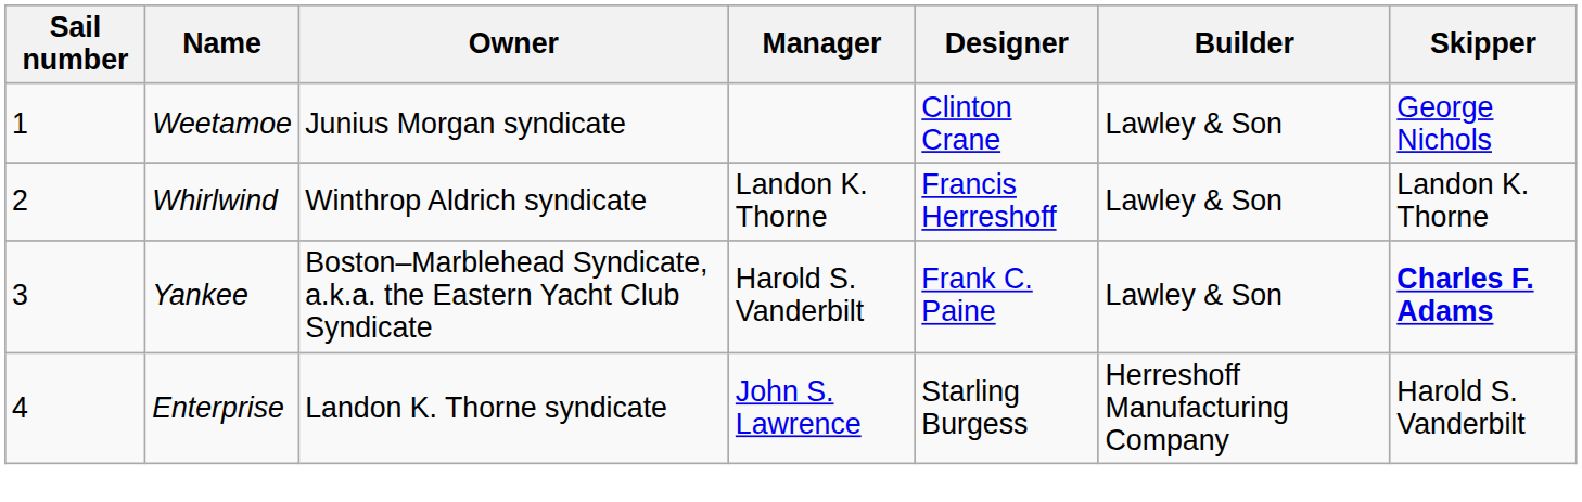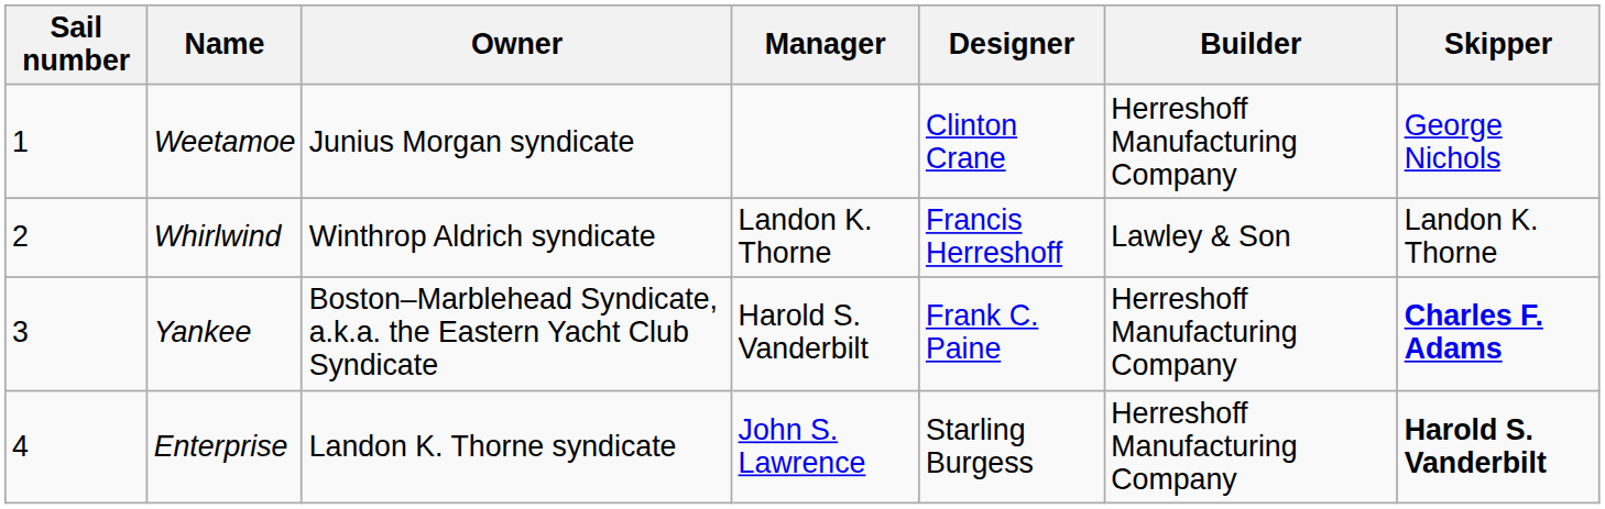 <table class="wikitable">
 <tr>
 <th>Sail number</th>
 <th>Name</th>
 <th>Owner</th>
 <th>Manager</th>
 <th>Designer</th>
 <th>Builder</th>
 <th>Skipper</th>
 </tr>
 <tr>
 <td>1</td>
 <td><em>Weetamoe</em></td>
 <td>Junius Morgan syndicate</td>
 <td></td>
 <td><a href='#'>Clinton Crane</a></td>
-<td>Lawley & Son</td>
+<td>Herreshoff Manufacturing Company</td>
 <td><a href='#'>George Nichols</a></td>
 </tr>
 <tr>
 <td>2</td>
 <td><em>Whirlwind</em></td>
 <td>Winthrop Aldrich syndicate</td>
 <td>Landon K. Thorne</td>
 <td><a href='#'>Francis Herreshoff</a></td>
 <td>Lawley & Son</td>
 <td>Landon K. Thorne</td>
 </tr>
 <tr>
 <td>3</td>
 <td><em>Yankee</em></td>
 <td>Boston–Marblehead Syndicate, a.k.a. the Eastern Yacht Club Syndicate</td>
 <td>Harold S. Vanderbilt</td>
 <td><a href='#'>Frank C. Paine</a></td>
-<td>Lawley & Son</td>
+<td>Herreshoff Manufacturing Company</td>
 <td><strong><a href='#'>Charles F. Adams</a></strong></td>
 </tr>
 <tr>
 <td>4</td>
 <td><em>Enterprise</em></td>
 <td>Landon K. Thorne syndicate</td>
 <td><a href='#'>John S. Lawrence</a></td>
 <td>Starling Burgess</td>
 <td>Herreshoff Manufacturing Company</td>
-<td>Harold S. Vanderbilt</td>
+<td><strong>Harold S. Vanderbilt</strong></td>
 </tr>
 </table>
